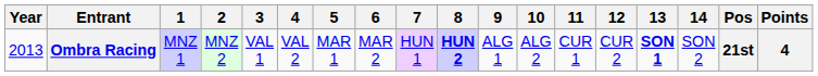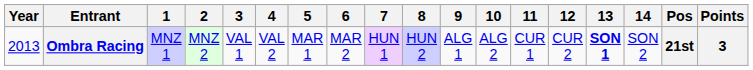 <table class="wikitable" style="text-align:center; font-size:85%">
 <tr>
 <th>Year</th>
 <th>Entrant</th>
 <th>1</th>
 <th>2</th>
 <th>3</th>
 <th>4</th>
 <th>5</th>
 <th>6</th>
 <th>7</th>
 <th>8</th>
 <th>9</th>
 <th>10</th>
 <th>11</th>
 <th>12</th>
 <th>13</th>
 <th>14</th>
 <th>Pos</th>
 <th>Points</th>
 </tr>
 <tr>
 <td><a href='#'>2013</a></td>
 <th nowrap><a href='#'>Ombra Racing</a></th>
 <td style="background:#CFCFFF;"><a href='#'>MNZ<br>1</a><br></td>
 <td style="background:#DFFFDF;"><a href='#'>MNZ<br>2</a><br></td>
 <td><a href='#'>VAL<br>1</a></td>
 <td><a href='#'>VAL<br>2</a></td>
 <td><a href='#'>MAR<br>1</a></td>
 <td><a href='#'>MAR<br>2</a></td>
 <td style="background:#EFCFFF;"><a href='#'>HUN<br>1</a><br></td>
-<td style="background:#CFCFFF;"><strong><a href='#'>HUN<br>2</a><br></strong></td>
+<td style="background:#CFCFFF;"><a href='#'>HUN<br>2</a><br></td>
 <td><a href='#'>ALG<br>1</a></td>
 <td><a href='#'>ALG<br>2</a></td>
 <td><a href='#'>CUR<br>1</a></td>
 <td><a href='#'>CUR<br>2</a></td>
 <td><strong><a href='#'>SON<br>1</a></strong></td>
 <td><a href='#'>SON<br>2</a></td>
 <th>21st</th>
-<th>4</th>
+<th>3</th>
 </tr>
 </table>
